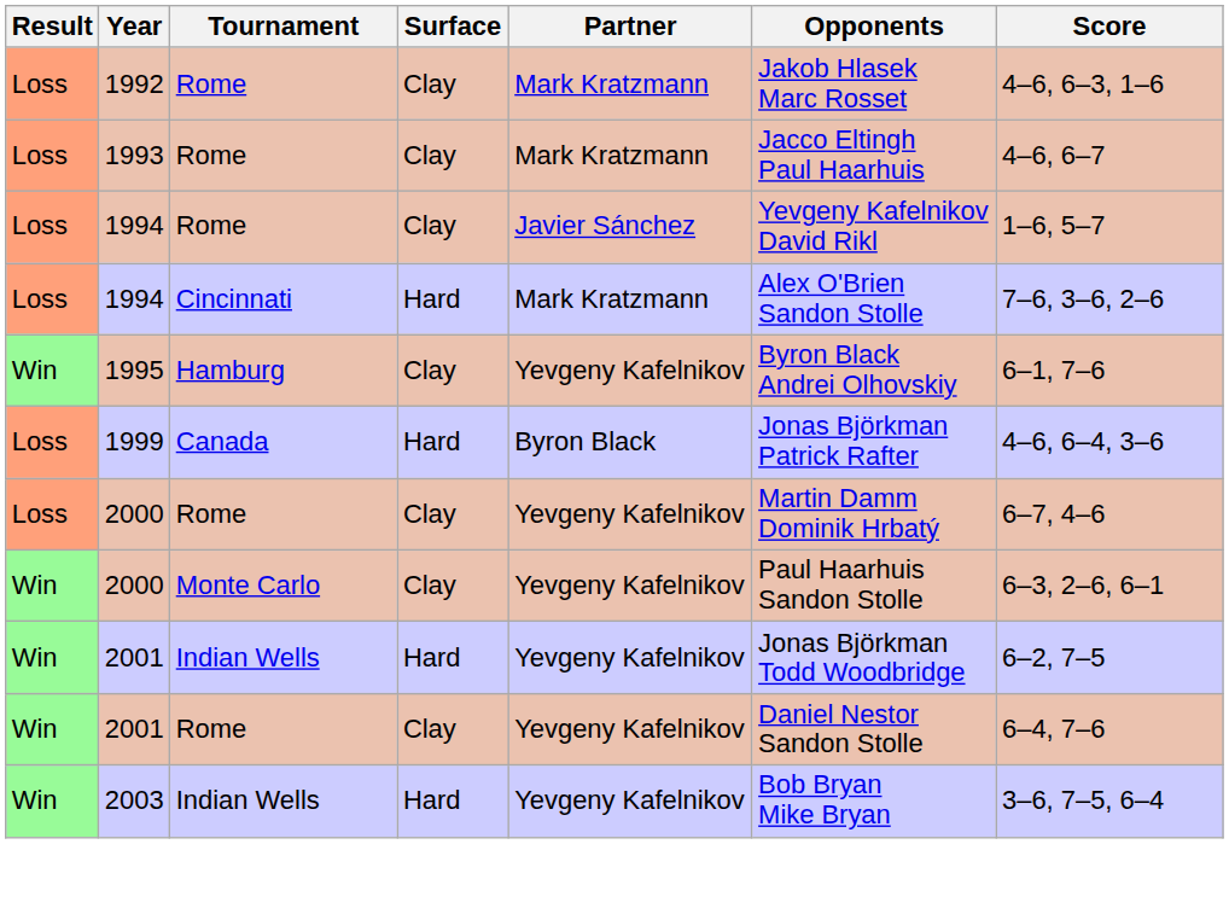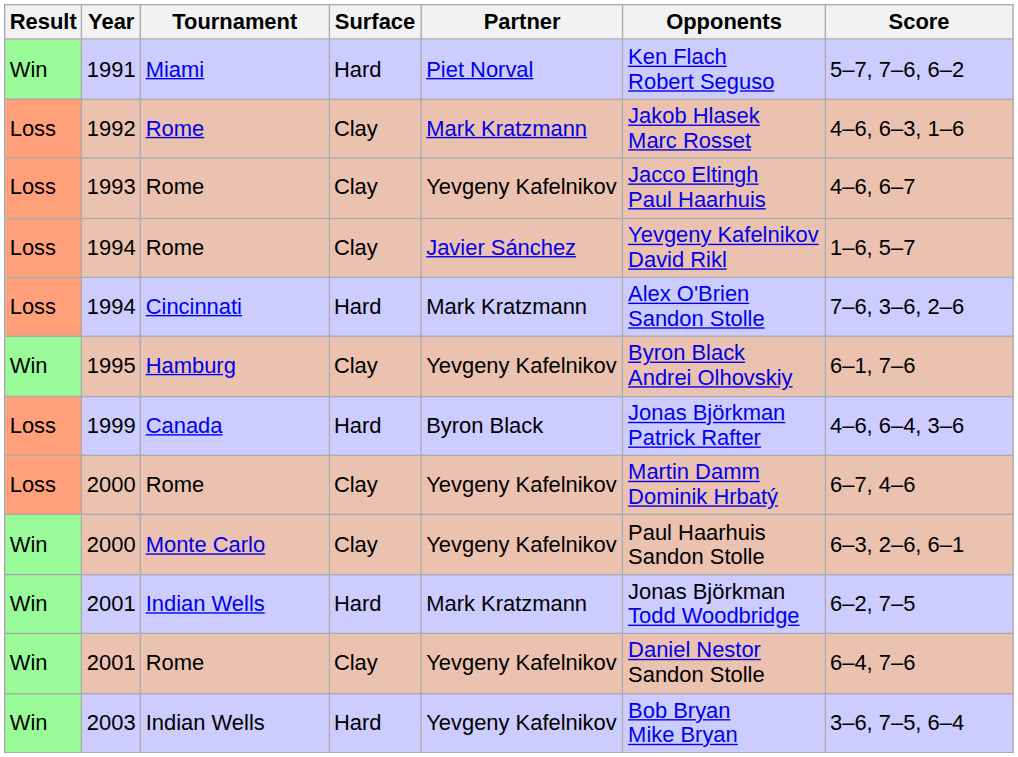 <table class="sortable wikitable">
 <tr>
 <th style="width:40px">Result</th>
 <th style="width:30px">Year</th>
 <th style="width:130px">Tournament</th>
 <th style="width:60px">Surface</th>
 <th style="width:140px">Partner</th>
 <th style="width:140px">Opponents</th>
 <th style="width:130px" class="unsortable">Score</th>
+</tr>
+<tr bgcolor=ccccff>
+<td style="background:#98fb98;">Win</td>
+<td>1991</td>
+<td><a href='#'>Miami</a></td>
+<td>Hard</td>
+<td> <a href='#'>Piet Norval</a></td>
+<td> <a href='#'>Ken Flach</a><br> <a href='#'>Robert Seguso</a></td>
+<td>5–7, 7–6, 6–2</td>
 </tr>
 <tr bgcolor=EBC2AF>
 <td style="background:#ffa07a;">Loss</td>
 <td>1992</td>
 <td><a href='#'>Rome</a></td>
 <td>Clay</td>
 <td> <a href='#'>Mark Kratzmann</a></td>
 <td> <a href='#'>Jakob Hlasek</a><br> <a href='#'>Marc Rosset</a></td>
 <td>4–6, 6–3, 1–6</td>
 </tr>
 <tr bgcolor=EBC2AF>
 <td style="background:#ffa07a;">Loss</td>
 <td>1993</td>
 <td>Rome</td>
 <td>Clay</td>
-<td> Mark Kratzmann</td>
+<td> Yevgeny Kafelnikov</td>
 <td> <a href='#'>Jacco Eltingh</a><br> <a href='#'>Paul Haarhuis</a></td>
 <td>4–6, 6–7</td>
 </tr>
 <tr bgcolor=EBC2AF>
 <td style="background:#ffa07a;">Loss</td>
 <td>1994</td>
 <td>Rome</td>
 <td>Clay</td>
 <td> <a href='#'>Javier Sánchez</a></td>
 <td> <a href='#'>Yevgeny Kafelnikov</a><br> <a href='#'>David Rikl</a></td>
 <td>1–6, 5–7</td>
 </tr>
 <tr bgcolor=ccccff>
 <td style="background:#ffa07a;">Loss</td>
 <td>1994</td>
 <td><a href='#'>Cincinnati</a></td>
 <td>Hard</td>
 <td> Mark Kratzmann</td>
 <td> <a href='#'>Alex O'Brien</a><br> <a href='#'>Sandon Stolle</a></td>
 <td>7–6, 3–6, 2–6</td>
 </tr>
 <tr bgcolor=EBC2AF>
 <td style="background:#98fb98;">Win</td>
 <td>1995</td>
 <td><a href='#'>Hamburg</a></td>
 <td>Clay</td>
 <td> Yevgeny Kafelnikov</td>
 <td> <a href='#'>Byron Black</a><br> <a href='#'>Andrei Olhovskiy</a></td>
 <td>6–1, 7–6</td>
 </tr>
 <tr bgcolor=ccccff>
 <td style="background:#ffa07a;">Loss</td>
 <td>1999</td>
 <td><a href='#'>Canada</a></td>
 <td>Hard</td>
 <td> Byron Black</td>
 <td> <a href='#'>Jonas Björkman</a><br> <a href='#'>Patrick Rafter</a></td>
 <td>4–6, 6–4, 3–6</td>
 </tr>
 <tr bgcolor=EBC2AF>
 <td style="background:#ffa07a;">Loss</td>
 <td>2000</td>
 <td>Rome</td>
 <td>Clay</td>
 <td> Yevgeny Kafelnikov</td>
 <td> <a href='#'>Martin Damm</a><br> <a href='#'>Dominik Hrbatý</a></td>
 <td>6–7, 4–6</td>
 </tr>
 <tr bgcolor=EBC2AF>
 <td style="background:#98fb98;">Win</td>
 <td>2000</td>
 <td><a href='#'>Monte Carlo</a></td>
 <td>Clay</td>
 <td> Yevgeny Kafelnikov</td>
 <td> Paul Haarhuis<br> Sandon Stolle</td>
 <td>6–3, 2–6, 6–1</td>
 </tr>
 <tr bgcolor=ccccff>
 <td style="background:#98fb98;">Win</td>
 <td>2001</td>
 <td><a href='#'>Indian Wells</a></td>
 <td>Hard</td>
-<td> Yevgeny Kafelnikov</td>
+<td> Mark Kratzmann</td>
 <td> Jonas Björkman<br> <a href='#'>Todd Woodbridge</a></td>
 <td>6–2, 7–5</td>
 </tr>
 <tr bgcolor=EBC2AF>
 <td style="background:#98fb98;">Win</td>
 <td>2001</td>
 <td>Rome</td>
 <td>Clay</td>
 <td> Yevgeny Kafelnikov</td>
 <td> <a href='#'>Daniel Nestor</a><br> Sandon Stolle</td>
 <td>6–4, 7–6</td>
 </tr>
 <tr bgcolor=ccccff>
 <td style="background:#98fb98;">Win</td>
 <td>2003</td>
 <td>Indian Wells</td>
 <td>Hard</td>
 <td> Yevgeny Kafelnikov</td>
 <td> <a href='#'>Bob Bryan</a><br> <a href='#'>Mike Bryan</a></td>
 <td>3–6, 7–5, 6–4</td>
 </tr>
 </table>
